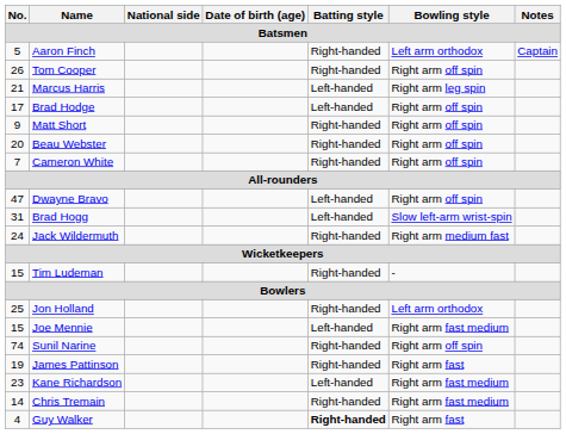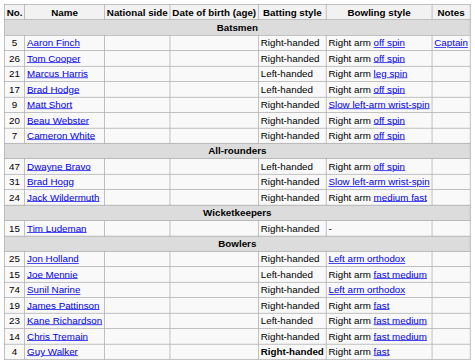 <table class="wikitable"  style="font-size:85%;">
 <tr>
 <th>No.</th>
 <th>Name</th>
 <th>National side</th>
 <th>Date of birth (age)</th>
 <th>Batting style</th>
 <th>Bowling style</th>
 <th>Notes</th>
 </tr>
 <tr>
 <th colspan="7"  style="background:#dcdcdc; text-align:center;">Batsmen</th>
 </tr>
 <tr>
 <td style="text-align:center">5</td>
 <td><a href='#'>Aaron Finch</a></td>
 <td></td>
 <td></td>
 <td>Right-handed</td>
-<td><a href='#'>Left arm orthodox</a></td>
+<td>Right arm <a href='#'>off spin</a></td>
 <td><a href='#'>Captain</a></td>
 </tr>
 <tr>
 <td style="text-align:center">26</td>
 <td><a href='#'>Tom Cooper</a></td>
 <td></td>
 <td></td>
 <td>Right-handed</td>
 <td>Right arm <a href='#'>off spin</a></td>
 <td></td>
 </tr>
 <tr>
 <td style="text-align:center">21</td>
 <td><a href='#'>Marcus Harris</a></td>
 <td></td>
 <td></td>
 <td>Left-handed</td>
 <td>Right arm <a href='#'>leg spin</a></td>
 <td></td>
 </tr>
 <tr>
 <td style="text-align:center">17</td>
 <td><a href='#'>Brad Hodge</a></td>
 <td></td>
 <td></td>
 <td>Left-handed</td>
 <td>Right arm <a href='#'>off spin</a></td>
 <td></td>
 </tr>
 <tr>
 <td style="text-align:center">9</td>
 <td><a href='#'>Matt Short</a></td>
 <td></td>
 <td></td>
 <td>Right-handed</td>
-<td>Right arm <a href='#'>off spin</a></td>
+<td><a href='#'>Slow left-arm wrist-spin</a></td>
 <td></td>
 </tr>
 <tr>
 <td style="text-align:center">20</td>
 <td><a href='#'>Beau Webster</a></td>
 <td></td>
 <td></td>
 <td>Right-handed</td>
 <td>Right arm <a href='#'>off spin</a></td>
 <td></td>
 </tr>
 <tr>
 <td style="text-align:center">7</td>
 <td><a href='#'>Cameron White</a></td>
 <td></td>
 <td></td>
 <td>Right-handed</td>
 <td>Right arm <a href='#'>off spin</a></td>
 <td></td>
 </tr>
 <tr>
 <th colspan="7"  style="background:#dcdcdc; text-align:center;">All-rounders</th>
 </tr>
 <tr>
 <td style="text-align:center">47</td>
 <td><a href='#'>Dwayne Bravo</a></td>
 <td></td>
 <td></td>
 <td>Left-handed</td>
 <td>Right arm <a href='#'>off spin</a></td>
 <td></td>
 </tr>
 <tr>
 <td style="text-align:center">31</td>
 <td><a href='#'>Brad Hogg</a></td>
 <td></td>
 <td></td>
-<td>Left-handed</td>
+<td>Right-handed</td>
 <td><a href='#'>Slow left-arm wrist-spin</a></td>
 <td></td>
 </tr>
 <tr>
 <td style="text-align:center">24</td>
 <td><a href='#'>Jack Wildermuth</a></td>
 <td></td>
 <td></td>
 <td>Right-handed</td>
 <td>Right arm <a href='#'>medium fast</a></td>
 <td></td>
 </tr>
 <tr>
 <th colspan="7"  style="background:#dcdcdc; text-align:center;">Wicketkeepers</th>
 </tr>
 <tr>
 <td style="text-align:center">15</td>
 <td><a href='#'>Tim Ludeman</a></td>
 <td></td>
 <td></td>
 <td>Right-handed</td>
 <td>-</td>
 <td></td>
 </tr>
 <tr>
 <th colspan="7"  style="background:#dcdcdc; text-align:center;">Bowlers</th>
 </tr>
 <tr>
 <td style="text-align:center">25</td>
 <td><a href='#'>Jon Holland</a></td>
 <td></td>
 <td></td>
 <td>Right-handed</td>
 <td><a href='#'>Left arm orthodox</a></td>
 <td></td>
 </tr>
 <tr>
 <td style="text-align:center">15</td>
 <td><a href='#'>Joe Mennie</a></td>
 <td></td>
 <td></td>
 <td>Left-handed</td>
 <td>Right arm <a href='#'>fast medium</a></td>
 <td></td>
 </tr>
 <tr>
 <td style="text-align:center">74</td>
 <td><a href='#'>Sunil Narine</a></td>
 <td></td>
 <td></td>
 <td>Right-handed</td>
-<td>Right arm <a href='#'>off spin</a></td>
+<td><a href='#'>Left arm orthodox</a></td>
 <td></td>
 </tr>
 <tr>
 <td style="text-align:center">19</td>
 <td><a href='#'>James Pattinson</a></td>
 <td></td>
 <td></td>
 <td>Right-handed</td>
 <td>Right arm <a href='#'>fast</a></td>
 <td></td>
 </tr>
 <tr>
 <td style="text-align:center">23</td>
 <td><a href='#'>Kane Richardson</a></td>
 <td></td>
 <td></td>
 <td>Left-handed</td>
 <td>Right arm <a href='#'>fast medium</a></td>
 <td></td>
 </tr>
 <tr>
 <td style="text-align:center">14</td>
 <td><a href='#'>Chris Tremain</a></td>
 <td></td>
 <td></td>
 <td>Right-handed</td>
 <td>Right arm <a href='#'>fast medium</a></td>
 <td></td>
 </tr>
 <tr>
 <td style="text-align:center">4</td>
 <td><a href='#'>Guy Walker</a></td>
 <td></td>
 <td></td>
 <td><strong>Right-handed</strong></td>
 <td>Right arm <a href='#'>fast</a></td>
 <td></td>
 </tr>
 </table>
